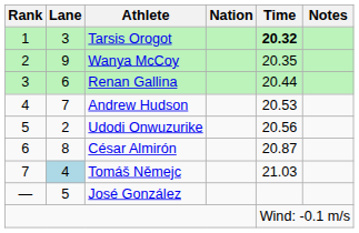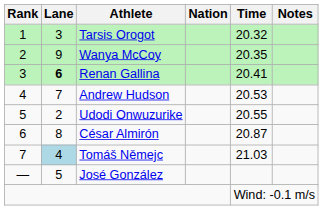 <table class="wikitable sortable" style="text-align:center;">
 <tr>
 <th>Rank</th>
 <th>Lane</th>
 <th>Athlete</th>
 <th>Nation</th>
 <th>Time</th>
 <th>Notes</th>
 </tr>
 <tr bgcolor=bbf3bb>
 <td>1</td>
 <td>3</td>
 <td align=left><a href='#'>Tarsis Orogot</a></td>
 <td align=left></td>
-<td><strong>20.32</strong></td>
+<td>20.32</td>
 <td></td>
 </tr>
 <tr bgcolor=bbf3bb>
 <td>2</td>
 <td>9</td>
 <td align=left><a href='#'>Wanya McCoy</a></td>
 <td align=left></td>
 <td>20.35</td>
 <td></td>
 </tr>
 <tr bgcolor=bbf3bb>
 <td>3</td>
-<td>6</td>
+<td><strong>6</strong></td>
 <td align=left><a href='#'>Renan Gallina</a></td>
 <td align=left></td>
-<td>20.44</td>
+<td>20.41</td>
 <td></td>
 </tr>
 <tr>
 <td>4</td>
 <td>7</td>
 <td align=left><a href='#'>Andrew Hudson</a></td>
 <td align=left></td>
 <td>20.53</td>
 <td></td>
 </tr>
 <tr>
 <td>5</td>
 <td>2</td>
 <td align=left><a href='#'>Udodi Onwuzurike</a></td>
 <td align=left></td>
-<td>20.56</td>
+<td>20.55</td>
 <td></td>
 </tr>
 <tr>
 <td>6</td>
 <td>8</td>
 <td align=left><a href='#'>César Almirón</a></td>
 <td align=left></td>
 <td>20.87</td>
 <td></td>
 </tr>
 <tr>
 <td>7</td>
 <td style="background: lightblue;">4</td>
 <td align=left><a href='#'>Tomáš Němejc</a></td>
 <td align=left></td>
 <td>21.03</td>
 <td></td>
 </tr>
 <tr>
 <td>—</td>
 <td>5</td>
 <td align=left><a href='#'>José González</a></td>
 <td align=left></td>
 <td></td>
 <td></td>
 </tr>
 <tr class="sortbottom">
 <td colspan="4"></td>
 <td colspan="2" style="text-align:left;">Wind: -0.1 m/s</td>
 </tr>
 </table>
